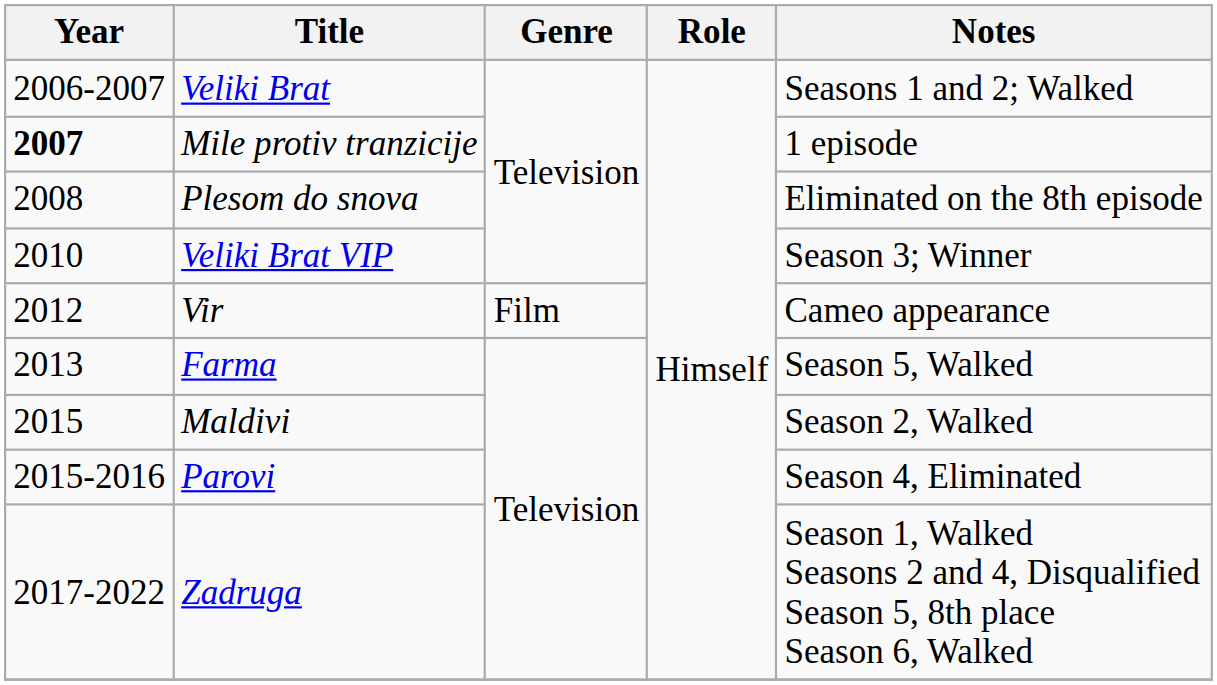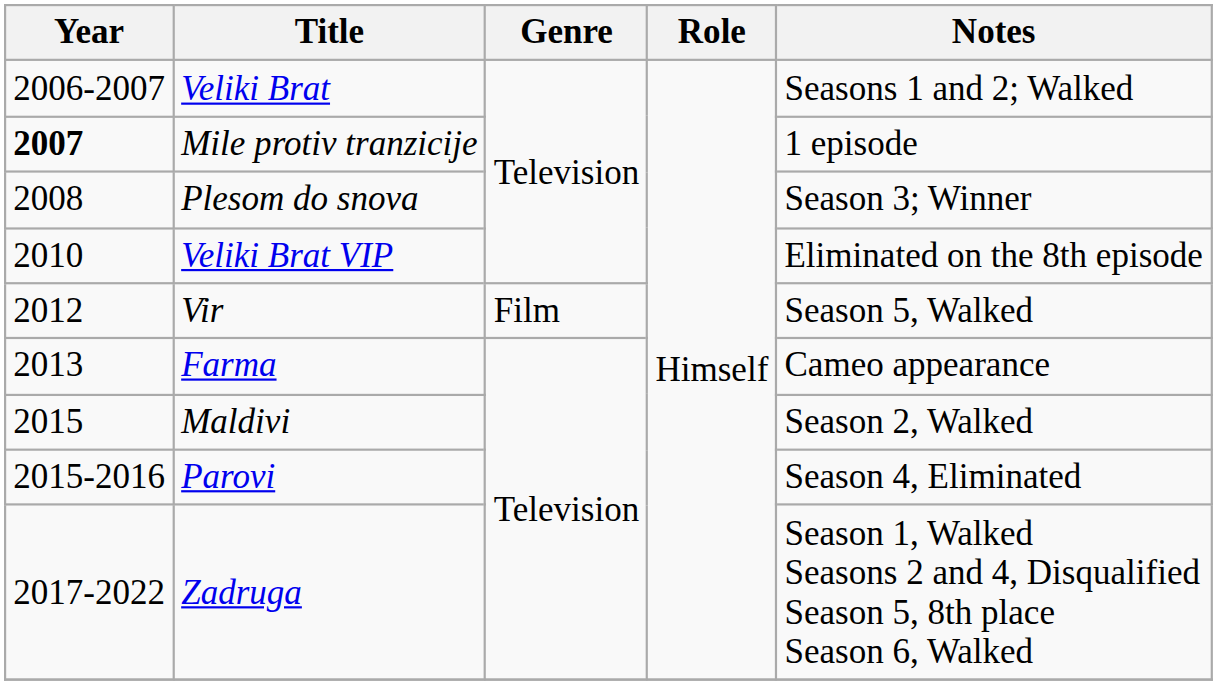 <table class="wikitable sortable plainrowheaders">
 <tr>
 <th>Year</th>
 <th>Title</th>
 <th>Genre</th>
 <th>Role</th>
 <th>Notes</th>
 </tr>
 <tr>
 <td>2006-2007</td>
 <td><em><a href='#'>Veliki Brat</a></em></td>
 <td rowspan="4">Television</td>
 <td rowspan="9">Himself</td>
 <td>Seasons 1 and 2; Walked</td>
 </tr>
 <tr>
 <td><strong>2007</strong></td>
 <td><em>Mile protiv tranzicije</em></td>
 <td>1 episode</td>
 </tr>
 <tr>
 <td>2008</td>
 <td><em>Plesom do snova</em></td>
-<td>Eliminated on the 8th episode</td>
+<td>Season 3; Winner</td>
 </tr>
 <tr>
 <td>2010</td>
 <td><em><a href='#'>Veliki Brat VIP</a></em></td>
-<td>Season 3; Winner</td>
+<td>Eliminated on the 8th episode</td>
 </tr>
 <tr>
 <td>2012</td>
 <td><em>Vir</em></td>
 <td>Film</td>
-<td>Cameo appearance</td>
+<td>Season 5, Walked</td>
 </tr>
 <tr>
 <td>2013</td>
 <td><em><a href='#'>Farma</a></em></td>
 <td rowspan="4">Television</td>
-<td>Season 5, Walked</td>
+<td>Cameo appearance</td>
 </tr>
 <tr>
 <td>2015</td>
 <td><em>Maldivi</em></td>
 <td>Season 2, Walked</td>
 </tr>
 <tr>
 <td>2015-2016</td>
 <td><em><a href='#'>Parovi</a></em></td>
 <td>Season 4, Eliminated</td>
 </tr>
 <tr>
 <td>2017-2022</td>
 <td><em><a href='#'>Zadruga</a></em></td>
 <td>Season 1, Walked<br> Seasons 2 and 4, Disqualified<br> Season 5, 8th place<br> Season 6, Walked</td>
 </tr>
 <tr>
 </tr>
 </table>
